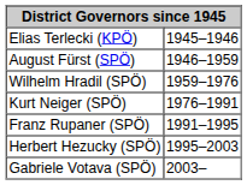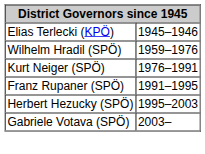 <table border="1" cellpadding="2" cellspacing="0" align="right" style="margin-left:1em;">
 <tr --- style="background:#CCCCCC">
 <th colspan="2">District Governors since 1945</th>
 </tr>
 <tr --- bgcolor="#FFFFFF">
 <td>Elias Terlecki (<a href='#'>KPÖ</a>)</td>
 <td>1945–1946</td>
-</tr>
-<tr --- bgcolor="#FFFFFF">
-<td>August Fürst (<a href='#'>SPÖ</a>)</td>
-<td>1946–1959</td>
 </tr>
 <tr --- bgcolor="#FFFFFF">
 <td>Wilhelm Hradil (SPÖ)</td>
 <td>1959–1976</td>
 </tr>
 <tr --- bgcolor="#FFFFFF">
 <td>Kurt Neiger (SPÖ)</td>
 <td>1976–1991</td>
 </tr>
 <tr --- bgcolor="#FFFFFF">
 <td>Franz Rupaner (SPÖ)</td>
 <td>1991–1995</td>
 </tr>
 <tr --- bgcolor="#FFFFFF">
 <td>Herbert Hezucky (SPÖ)</td>
 <td>1995–2003</td>
 </tr>
 <tr --- bgcolor="#FFFFFF">
 <td>Gabriele Votava (SPÖ)</td>
 <td>2003–</td>
 </tr>
 </table>
